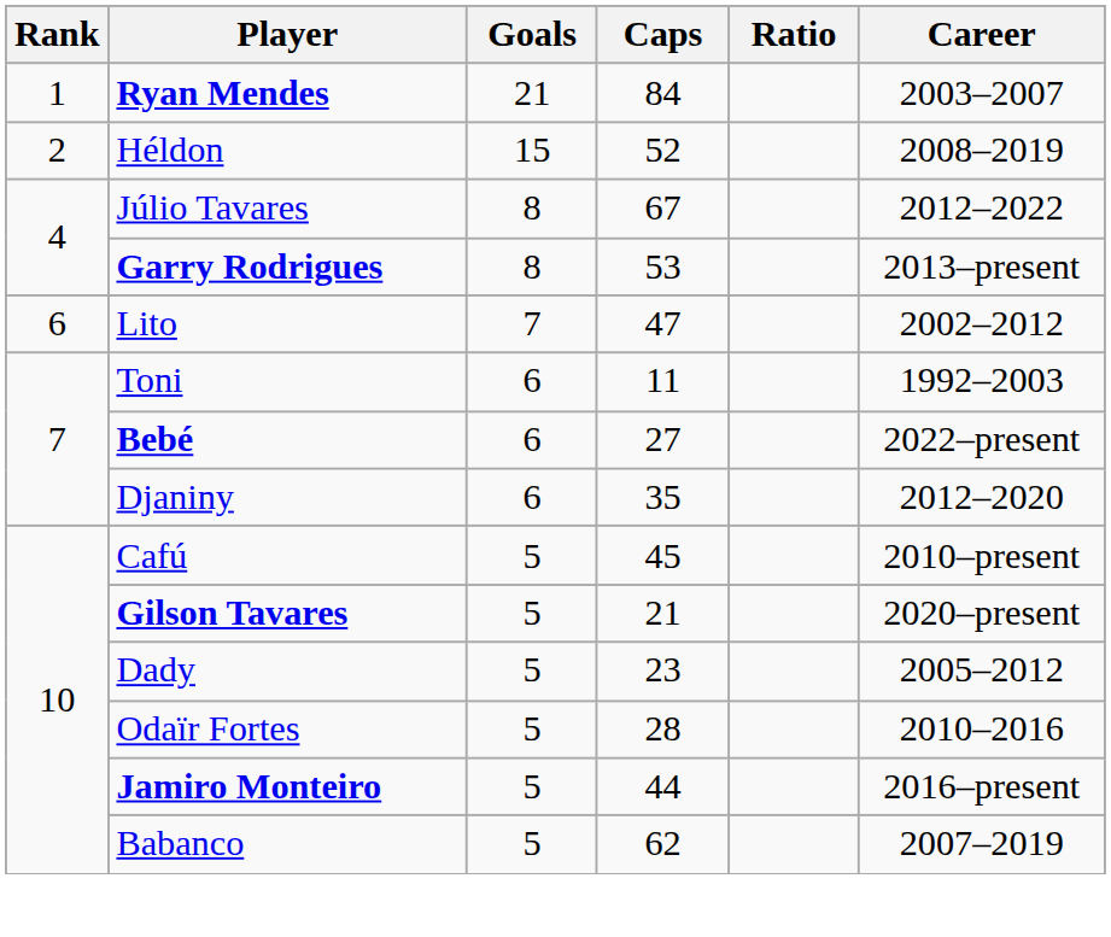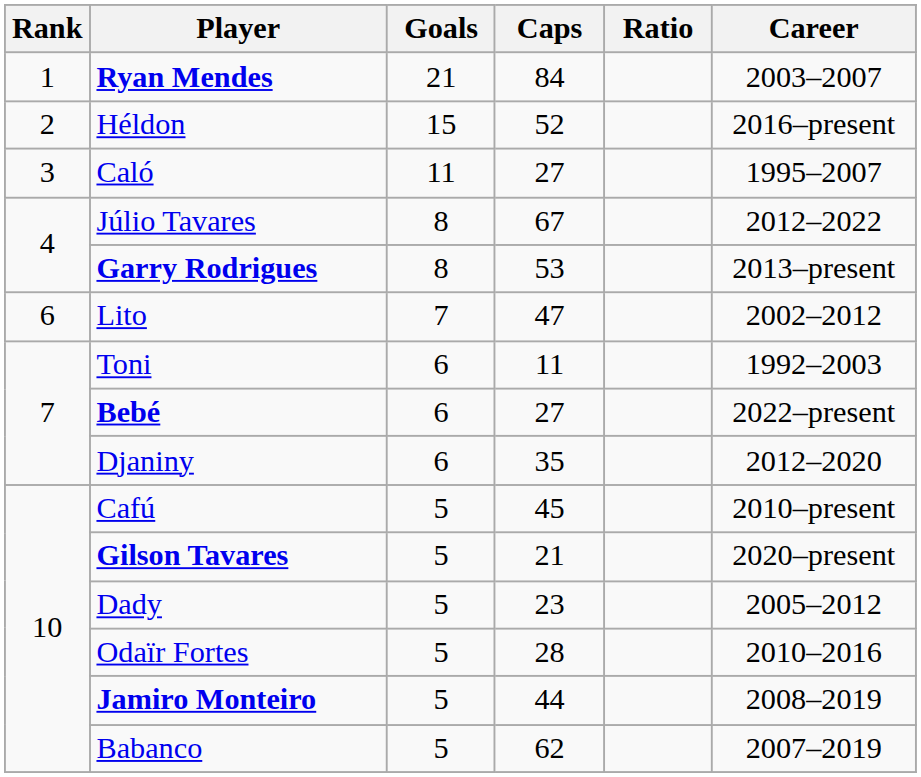 <table class="wikitable sortable" style="text-align:center;">
 <tr>
 <th width=30px>Rank</th>
 <th style="width:150px;">Player</th>
 <th width=50px>Goals</th>
 <th width=50px>Caps</th>
 <th width=50px>Ratio</th>
 <th style="width:100px;">Career</th>
 </tr>
 <tr>
 <td>1</td>
 <td style="text-align:left;"><strong><a href='#'>Ryan Mendes</a></strong></td>
 <td>21</td>
 <td>84</td>
 <td></td>
 <td>2003–2007</td>
 </tr>
 <tr>
 <td>2</td>
 <td style="text-align:left;"><a href='#'>Héldon</a></td>
 <td>15</td>
 <td>52</td>
 <td></td>
-<td>2008–2019</td>
+<td>2016–present</td>
+</tr>
+<tr>
+<td>3</td>
+<td style="text-align:left;"><a href='#'>Caló</a></td>
+<td>11</td>
+<td>27</td>
+<td></td>
+<td>1995–2007</td>
 </tr>
 <tr>
 <td rowspan=2>4</td>
 <td style="text-align:left;"><a href='#'>Júlio Tavares</a></td>
 <td>8</td>
 <td>67</td>
 <td></td>
 <td>2012–2022</td>
 </tr>
 <tr>
 <td style="text-align:left;"><strong><a href='#'>Garry Rodrigues</a></strong></td>
 <td>8</td>
 <td>53</td>
 <td></td>
 <td>2013–present</td>
 </tr>
 <tr>
 <td>6</td>
 <td style="text-align:left;"><a href='#'>Lito</a></td>
 <td>7</td>
 <td>47</td>
 <td></td>
 <td>2002–2012</td>
 </tr>
 <tr>
 <td rowspan=3>7</td>
 <td style="text-align:left;"><a href='#'>Toni</a></td>
 <td>6</td>
 <td>11</td>
 <td></td>
 <td>1992–2003</td>
 </tr>
 <tr>
 <td style="text-align:left;"><strong><a href='#'>Bebé</a></strong></td>
 <td>6</td>
 <td>27</td>
 <td></td>
 <td>2022–present</td>
 </tr>
 <tr>
 <td style="text-align:left;"><a href='#'>Djaniny</a></td>
 <td>6</td>
 <td>35</td>
 <td></td>
 <td>2012–2020</td>
 </tr>
 <tr>
 <td rowspan=6>10</td>
 <td style="text-align:left;"><a href='#'>Cafú</a></td>
 <td>5</td>
 <td>45</td>
 <td></td>
 <td>2010–present</td>
 </tr>
 <tr>
 <td style="text-align:left;"><strong><a href='#'>Gilson Tavares</a></strong></td>
 <td>5</td>
 <td>21</td>
 <td></td>
 <td>2020–present</td>
 </tr>
 <tr>
 <td style="text-align:left;"><a href='#'>Dady</a></td>
 <td>5</td>
 <td>23</td>
 <td></td>
 <td>2005–2012</td>
 </tr>
 <tr>
 <td style="text-align:left;"><a href='#'>Odaïr Fortes</a></td>
 <td>5</td>
 <td>28</td>
 <td></td>
 <td>2010–2016</td>
 </tr>
 <tr>
 <td style="text-align:left;"><strong><a href='#'>Jamiro Monteiro</a></strong></td>
 <td>5</td>
 <td>44</td>
 <td></td>
-<td>2016–present</td>
+<td>2008–2019</td>
 </tr>
 <tr>
 <td style="text-align:left;"><a href='#'>Babanco</a></td>
 <td>5</td>
 <td>62</td>
 <td></td>
 <td>2007–2019</td>
 </tr>
 <tr>
 </tr>
 </table>
